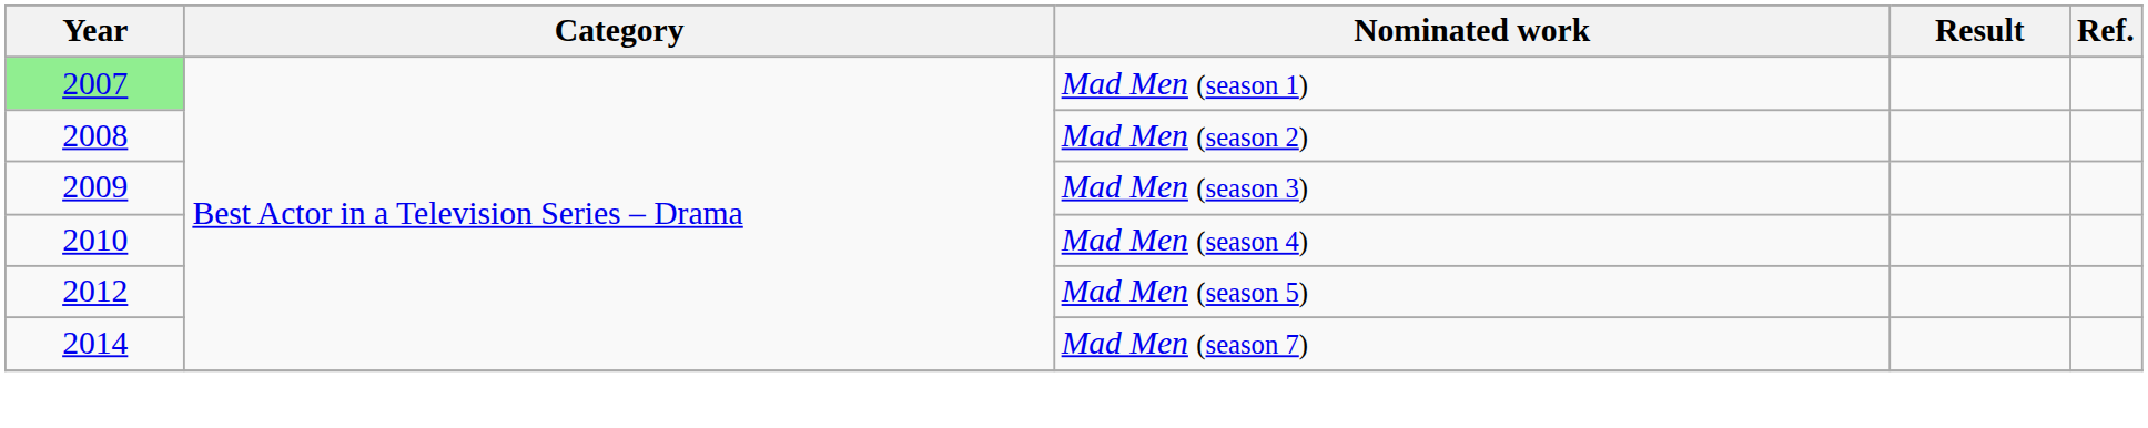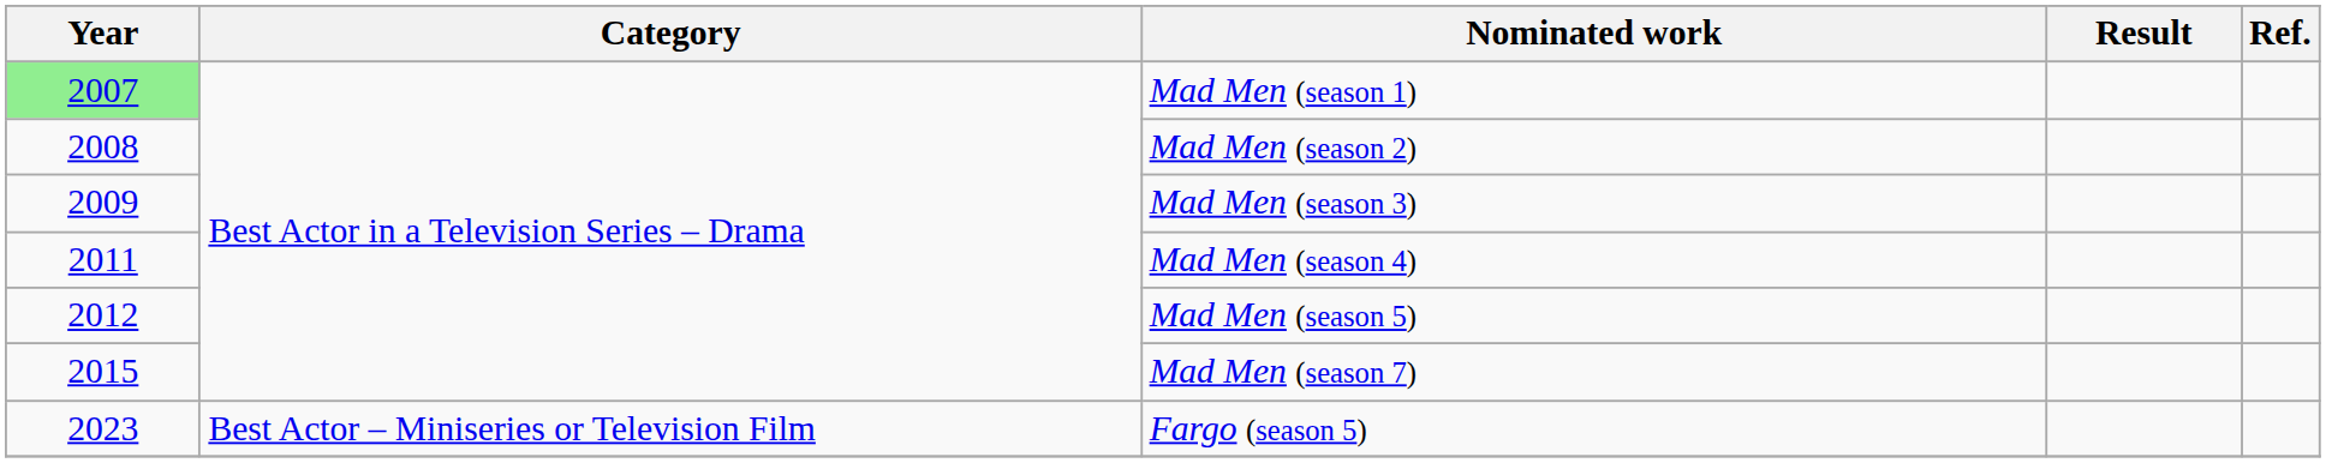 <table class=wikitable>
 <tr>
 <th scope="col" style="width:5em;">Year</th>
 <th scope="col" style="width:26em;">Category</th>
 <th scope="col" style="width:25em;">Nominated work</th>
 <th scope="col" style="width:5em;">Result</th>
 <th scope="col">Ref.</th>
 </tr>
 <tr>
 <td style="background: lightgreen; text-align:center;"><a href='#'>2007</a></td>
 <td rowspan="6"><a href='#'>Best Actor in a Television Series – Drama</a></td>
 <td><em><a href='#'>Mad Men</a></em> <small> (<a href='#'>season 1</a>) </small></td>
 <td></td>
 <td></td>
 </tr>
 <tr>
 <td style="text-align:center;"><a href='#'>2008</a></td>
 <td><em><a href='#'>Mad Men</a></em> <small> (<a href='#'>season 2</a>) </small></td>
 <td></td>
 <td></td>
 </tr>
 <tr>
 <td style="text-align:center;"><a href='#'>2009</a></td>
 <td><em><a href='#'>Mad Men</a></em> <small> (<a href='#'>season 3</a>) </small></td>
 <td></td>
 <td></td>
 </tr>
 <tr>
-<td style="text-align:center;"><a href='#'>2010</a></td>
+<td style="text-align:center;"><a href='#'>2011</a></td>
 <td><em><a href='#'>Mad Men</a></em> <small> (<a href='#'>season 4</a>) </small></td>
 <td></td>
 <td></td>
 </tr>
 <tr>
 <td style="text-align:center;"><a href='#'>2012</a></td>
 <td><em><a href='#'>Mad Men</a></em> <small> (<a href='#'>season 5</a>) </small></td>
 <td></td>
 <td></td>
 </tr>
 <tr>
-<td style="text-align:center;"><a href='#'>2014</a></td>
+<td style="text-align:center;"><a href='#'>2015</a></td>
 <td><em><a href='#'>Mad Men</a></em> <small> (<a href='#'>season 7</a>) </small></td>
+<td></td>
+<td></td>
+</tr>
+<tr>
+<td style="text-align:center;"><a href='#'>2023</a></td>
+<td><a href='#'>Best Actor – Miniseries or Television Film</a></td>
+<td><em><a href='#'>Fargo</a></em> <small> (<a href='#'>season 5</a>) </small></td>
 <td></td>
 <td></td>
 </tr>
 <tr>
 </tr>
 </table>
